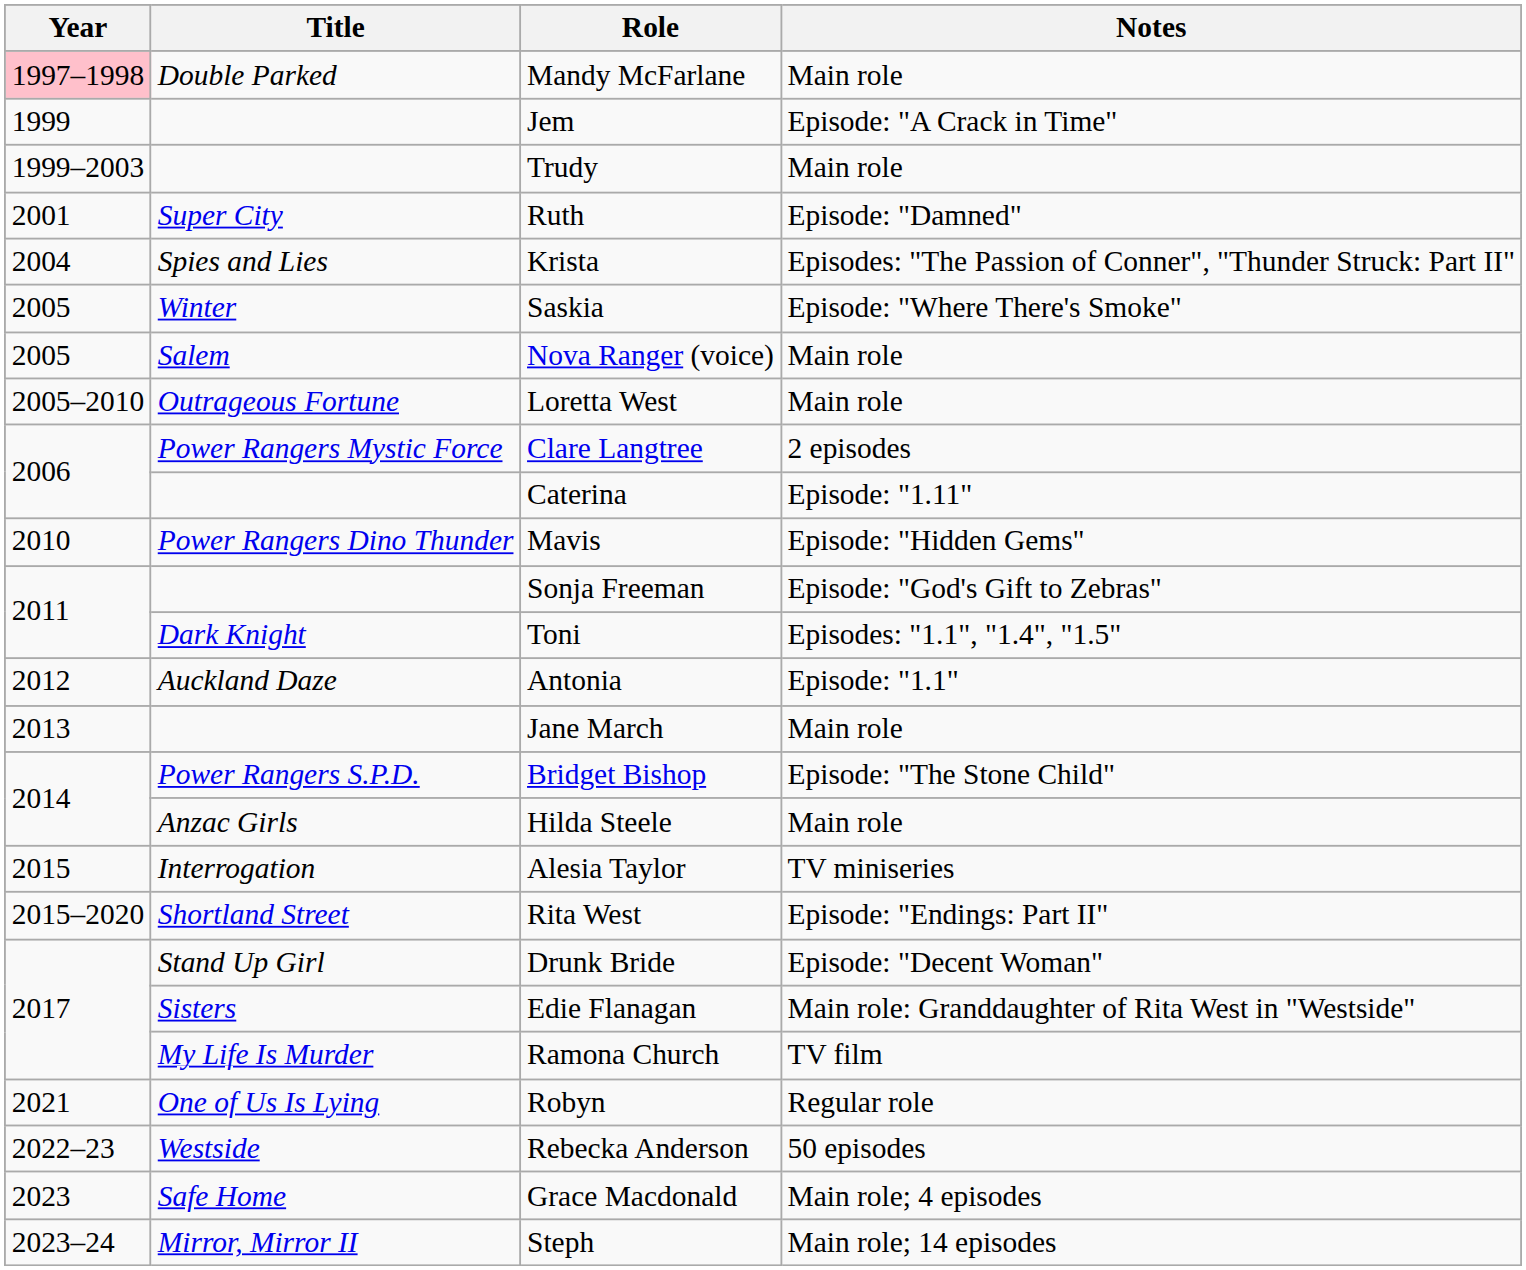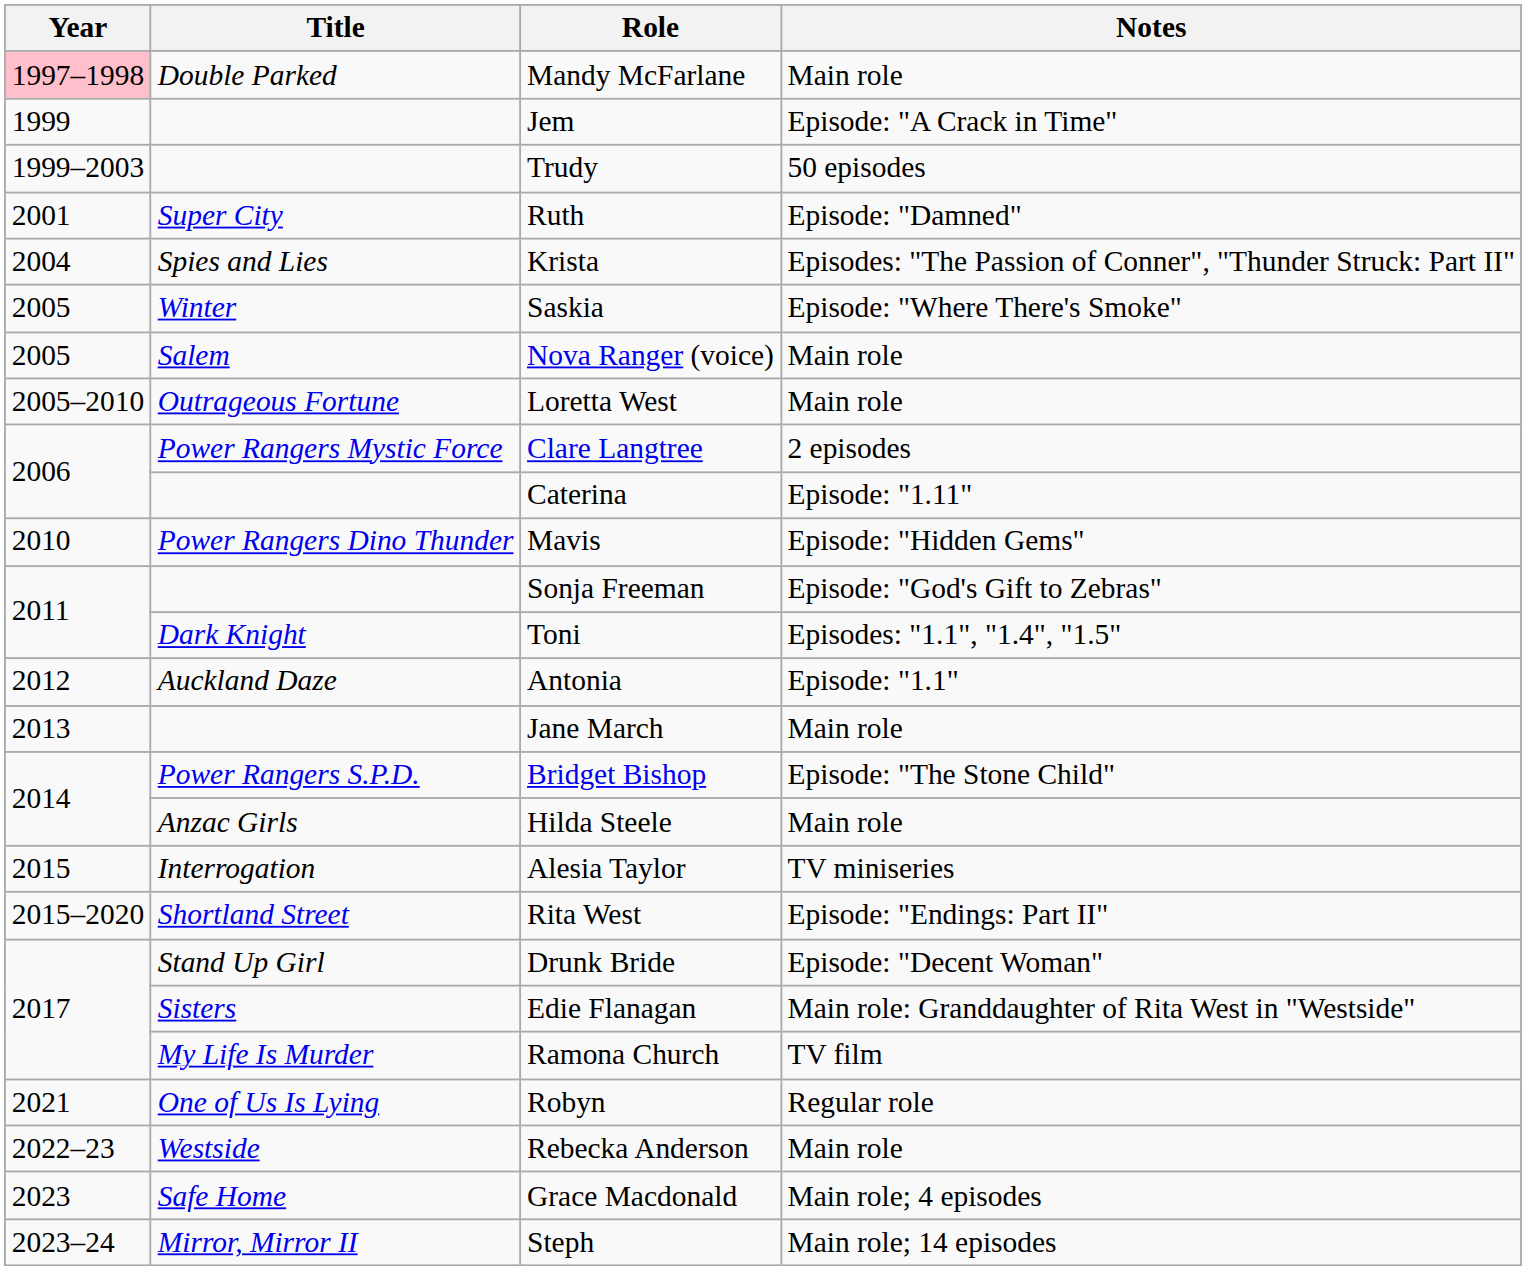 <table class="wikitable sortable">
 <tr>
 <th>Year</th>
 <th>Title</th>
 <th>Role</th>
 <th class="unsortable">Notes</th>
 </tr>
 <tr>
 <td style="background: pink;">1997–1998</td>
 <td><em>Double Parked</em></td>
 <td>Mandy McFarlane</td>
 <td>Main role</td>
 </tr>
 <tr>
 <td>1999</td>
 <td><em></em></td>
 <td>Jem</td>
 <td>Episode: "A Crack in Time"</td>
 </tr>
 <tr>
 <td>1999–2003</td>
 <td><em></em></td>
 <td>Trudy</td>
-<td>Main role</td>
+<td>50 episodes</td>
 </tr>
 <tr>
 <td>2001</td>
 <td><em><a href='#'>Super City</a></em></td>
 <td>Ruth</td>
 <td>Episode: "Damned"</td>
 </tr>
 <tr>
 <td>2004</td>
 <td><em>Spies and Lies</em></td>
 <td>Krista</td>
 <td>Episodes: "The Passion of Conner", "Thunder Struck: Part II"</td>
 </tr>
 <tr>
 <td>2005</td>
 <td><em><a href='#'>Winter</a></em></td>
 <td>Saskia</td>
 <td>Episode: "Where There's Smoke"</td>
 </tr>
 <tr>
 <td>2005</td>
 <td><em><a href='#'>Salem</a></em></td>
 <td><a href='#'>Nova Ranger</a> (voice)</td>
 <td>Main role</td>
 </tr>
 <tr>
 <td>2005–2010</td>
 <td><em><a href='#'>Outrageous Fortune</a></em></td>
 <td>Loretta West</td>
 <td>Main role</td>
 </tr>
 <tr>
 <td rowspan="2">2006</td>
 <td><em><a href='#'>Power Rangers Mystic Force</a></em></td>
 <td><a href='#'>Clare Langtree</a></td>
 <td>2 episodes</td>
 </tr>
 <tr>
 <td><em></em></td>
 <td>Caterina</td>
 <td>Episode: "1.11"</td>
 </tr>
 <tr>
 <td>2010</td>
 <td><em><a href='#'>Power Rangers Dino Thunder</a></em></td>
 <td>Mavis</td>
 <td>Episode: "Hidden Gems"</td>
 </tr>
 <tr>
 <td rowspan="2">2011</td>
 <td><em></em></td>
 <td>Sonja Freeman</td>
 <td>Episode: "God's Gift to Zebras"</td>
 </tr>
 <tr>
 <td><em><a href='#'>Dark Knight</a></em></td>
 <td>Toni</td>
 <td>Episodes: "1.1", "1.4", "1.5"</td>
 </tr>
 <tr>
 <td>2012</td>
 <td><em>Auckland Daze</em></td>
 <td>Antonia</td>
 <td>Episode: "1.1"</td>
 </tr>
 <tr>
 <td>2013</td>
 <td><em></em></td>
 <td>Jane March</td>
 <td>Main role</td>
 </tr>
 <tr>
 <td rowspan="2">2014</td>
 <td><em><a href='#'>Power Rangers S.P.D.</a></em></td>
 <td><a href='#'>Bridget Bishop</a></td>
 <td>Episode: "The Stone Child"</td>
 </tr>
 <tr>
 <td><em>Anzac Girls</em></td>
 <td>Hilda Steele</td>
 <td>Main role</td>
 </tr>
 <tr>
 <td>2015</td>
 <td><em>Interrogation</em></td>
 <td>Alesia Taylor</td>
 <td>TV miniseries</td>
 </tr>
 <tr>
 <td>2015–2020</td>
 <td><em><a href='#'>Shortland Street</a></em></td>
 <td>Rita West</td>
 <td>Episode: "Endings: Part II"</td>
 </tr>
 <tr>
 <td rowspan="3">2017</td>
 <td><em>Stand Up Girl</em></td>
 <td>Drunk Bride</td>
 <td>Episode: "Decent Woman"</td>
 </tr>
 <tr>
 <td><em><a href='#'>Sisters</a></em></td>
 <td>Edie Flanagan</td>
 <td>Main role: Granddaughter of Rita West in "Westside"</td>
 </tr>
 <tr>
 <td><em><a href='#'>My Life Is Murder</a></em></td>
 <td>Ramona Church</td>
 <td>TV film</td>
 </tr>
 <tr>
 <td>2021</td>
 <td><em><a href='#'>One of Us Is Lying</a></em></td>
 <td>Robyn</td>
 <td>Regular role</td>
 </tr>
 <tr>
 <td>2022–23</td>
 <td><em><a href='#'>Westside</a></em></td>
 <td>Rebecka Anderson</td>
-<td>50 episodes</td>
+<td>Main role</td>
 </tr>
 <tr>
 <td>2023</td>
 <td><em><a href='#'>Safe Home</a></em></td>
 <td>Grace Macdonald</td>
 <td>Main role; 4 episodes</td>
 </tr>
 <tr>
 <td>2023–24</td>
 <td><em><a href='#'>Mirror, Mirror II</a></em></td>
 <td>Steph</td>
 <td>Main role; 14 episodes</td>
 </tr>
 </table>
